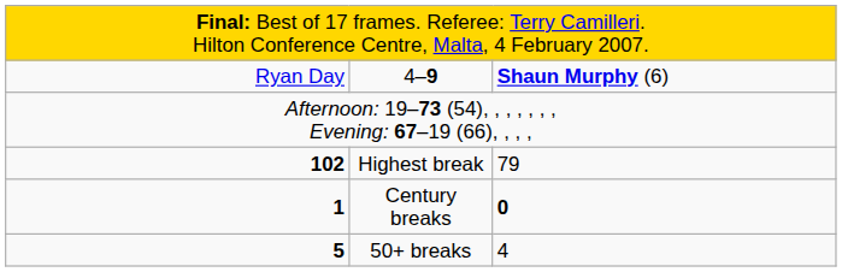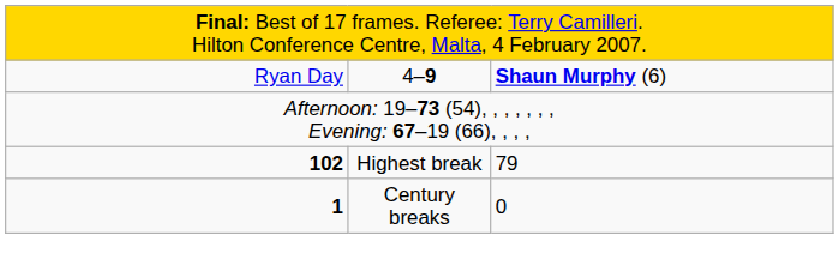 <table class="wikitable" style="font-size: 95%; margin: 1em auto 1em auto;">
 <tr>
 <td colspan="3" align="center" bgcolor="#ffd700"><strong>Final:</strong> Best of 17 frames. Referee: <a href='#'>Terry Camilleri</a>.<br>Hilton Conference Centre, <a href='#'>Malta</a>, 4 February 2007.</td>
 </tr>
 <tr>
 <td width="250" align="right"><a href='#'>Ryan Day</a> <br></td>
 <td width="100" align="center">4–<strong>9</strong></td>
 <td width="250"><strong><a href='#'>Shaun Murphy</a></strong> (6)<br></td>
 </tr>
 <tr>
 <td colspan="3" align="center" style="font-size: 100%"><em>Afternoon:</em> 19–<strong>73</strong> (54), , , , , , ,  <br><em>Evening:</em> <strong>67</strong>–19 (66), , , , </td>
 </tr>
 <tr>
 <td align="right"><strong>102</strong></td>
 <td align="center">Highest break</td>
 <td>79</td>
 </tr>
 <tr>
 <td align="right"><strong>1</strong></td>
 <td align="center">Century breaks</td>
-<td><strong>0</strong></td>
-</tr>
-<tr>
-<td align="right"><strong>5</strong></td>
-<td align="center">50+ breaks</td>
-<td>4</td>
+<td>0</td>
 </tr>
 </table>
